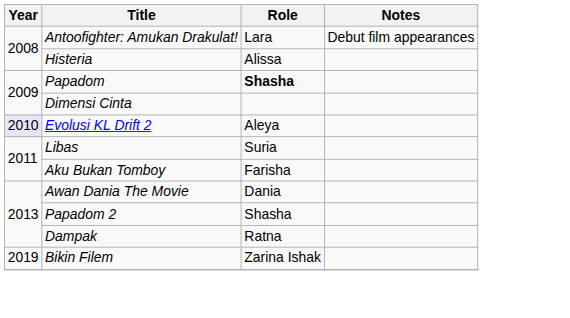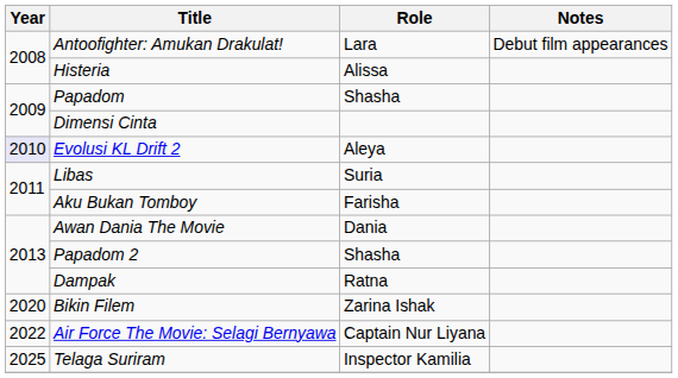 <table class="wikitable">
 <tr>
 <th>Year</th>
 <th>Title</th>
 <th>Role</th>
 <th>Notes</th>
 </tr>
 <tr>
 <td rowspan="2">2008</td>
 <td><em>Antoofighter: Amukan Drakulat!</em></td>
 <td>Lara</td>
 <td>Debut film appearances</td>
 </tr>
 <tr>
 <td><em>Histeria</em></td>
 <td>Alissa</td>
 <td></td>
 </tr>
 <tr>
 <td rowspan="2">2009</td>
 <td><em>Papadom</em></td>
-<td><strong>Shasha</strong></td>
+<td>Shasha</td>
 <td></td>
 </tr>
 <tr>
 <td><em>Dimensi Cinta</em></td>
 <td></td>
 <td></td>
 </tr>
 <tr>
 <td style="background: lavender;">2010</td>
 <td><em><a href='#'>Evolusi KL Drift 2</a></em></td>
 <td>Aleya</td>
 <td></td>
 </tr>
 <tr>
 <td rowspan="2">2011</td>
 <td><em>Libas</em></td>
 <td>Suria</td>
 <td></td>
 </tr>
 <tr>
 <td><em>Aku Bukan Tomboy</em></td>
 <td>Farisha</td>
 <td></td>
 </tr>
 <tr>
 <td rowspan="3">2013</td>
 <td><em>Awan Dania The Movie</em></td>
 <td>Dania</td>
 <td></td>
 </tr>
 <tr>
 <td><em>Papadom 2</em></td>
 <td>Shasha</td>
 <td></td>
 </tr>
 <tr>
 <td><em>Dampak</em></td>
 <td>Ratna</td>
 <td></td>
 </tr>
 <tr>
-<td>2019</td>
+<td>2020</td>
 <td><em>Bikin Filem</em></td>
 <td>Zarina Ishak</td>
 <td></td>
 </tr>
 <tr>
+<td>2022</td>
+<td><em><a href='#'>Air Force The Movie: Selagi Bernyawa</a></em></td>
+<td>Captain Nur Liyana</td>
+<td></td>
+</tr>
+<tr>
+<td>2025</td>
+<td><em>Telaga Suriram</em></td>
+<td>Inspector Kamilia</td>
+<td></td>
+</tr>
+<tr>
 </tr>
 </table>
